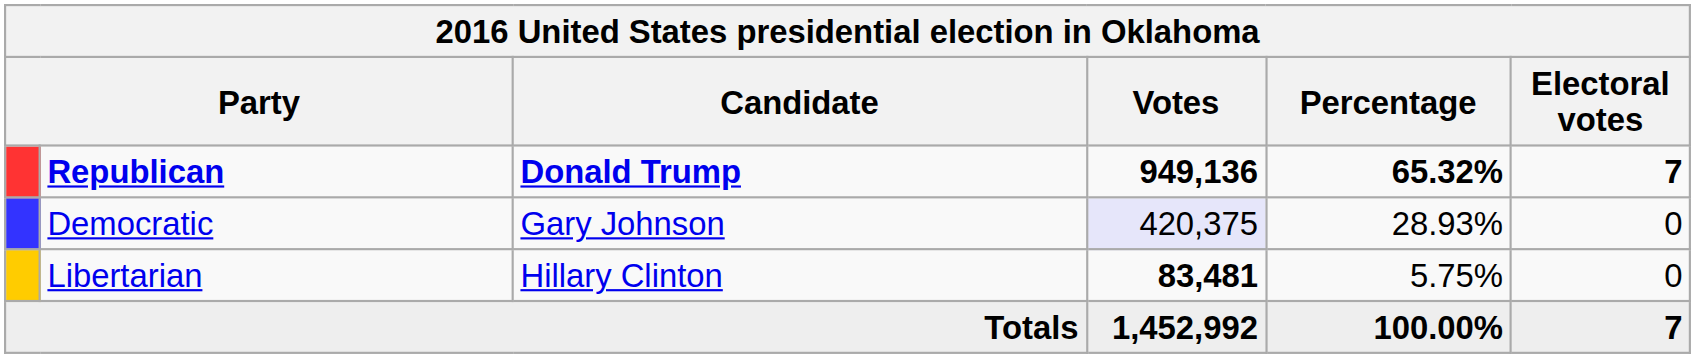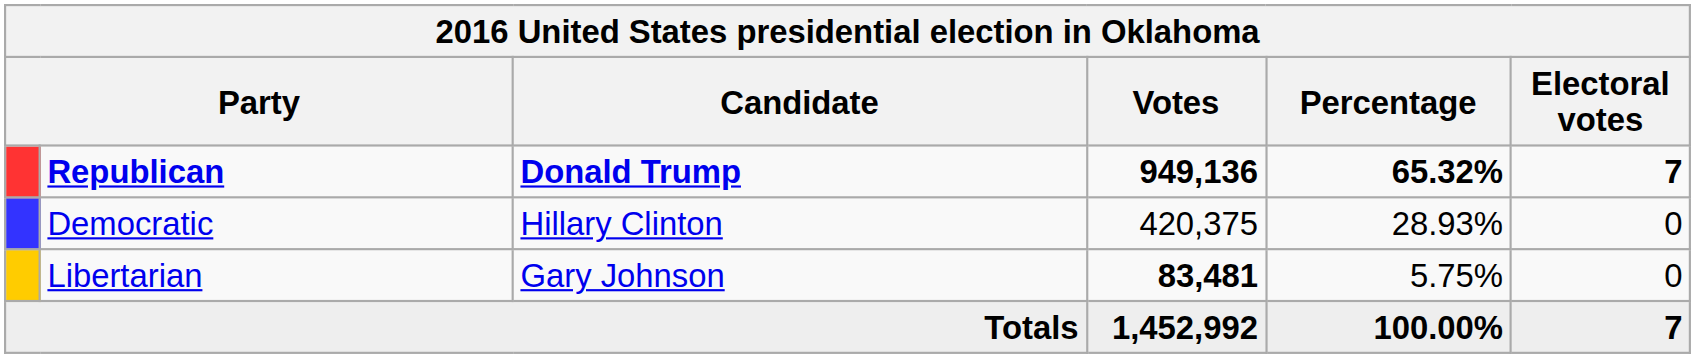 <table class="wikitable" style="font-size: 95%;">
 <tr>
 <th colspan="6">2016 United States presidential election in Oklahoma</th>
 </tr>
 <tr>
 <th colspan="2" style="width: 15em">Party</th>
 <th style="width: 17em">Candidate</th>
 <th style="width: 5em">Votes</th>
 <th style="width: 7em">Percentage</th>
 <th style="width: 5em">Electoral votes</th>
 </tr>
 <tr>
 <th style="background:#f33; width:3px;"></th>
 <td style="width: 130px"><strong><a href='#'>Republican</a></strong></td>
 <td><strong><a href='#'>Donald Trump</a></strong></td>
 <td style="text-align:right;"><strong>949,136</strong></td>
 <td style="text-align:right;"><strong>65.32%</strong></td>
 <td style="text-align:right;"><strong>7</strong></td>
 </tr>
 <tr>
 <th style="background:#33f; width:3px;"></th>
 <td style="width: 130px"><a href='#'>Democratic</a></td>
-<td><a href='#'>Gary Johnson</a></td>
-<td style="background: lavender; text-align:right;">420,375</td>
+<td><a href='#'>Hillary Clinton</a></td>
+<td style="text-align:right;">420,375</td>
 <td style="text-align:right;">28.93%</td>
 <td style="text-align:right;">0</td>
 </tr>
 <tr>
 <th style="background:#FFCC00; width:3px;"></th>
 <td style="width: 130px"><a href='#'>Libertarian</a></td>
-<td><a href='#'>Hillary Clinton</a></td>
+<td><a href='#'>Gary Johnson</a></td>
 <td style="text-align:right;"><strong>83,481</strong></td>
 <td style="text-align:right;">5.75%</td>
 <td style="text-align:right;">0</td>
 </tr>
 <tr style="background:#eee; text-align:right;">
 <td colspan="3"><strong>Totals</strong></td>
 <td><strong>1,452,992</strong></td>
 <td><strong>100.00%</strong></td>
 <td><strong>7</strong></td>
 </tr>
 </table>
